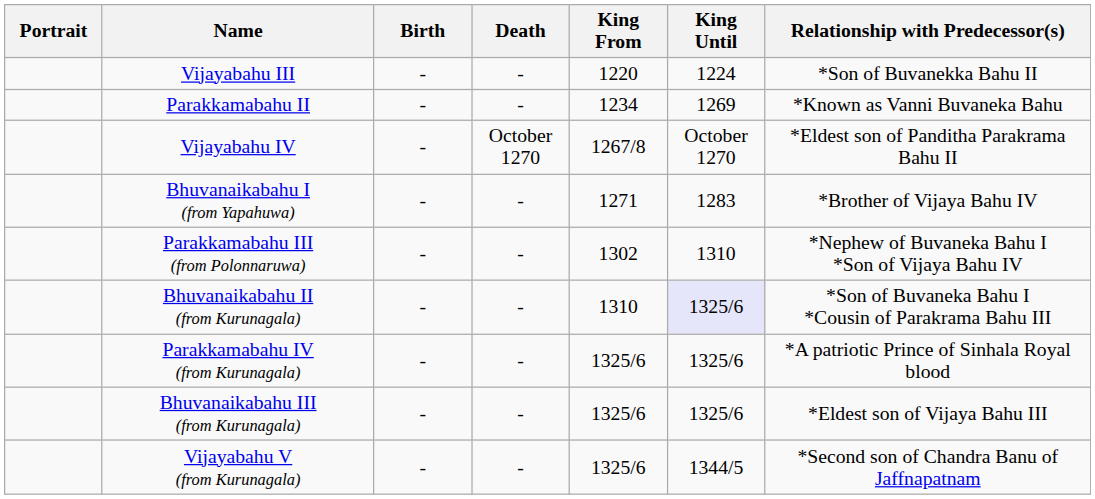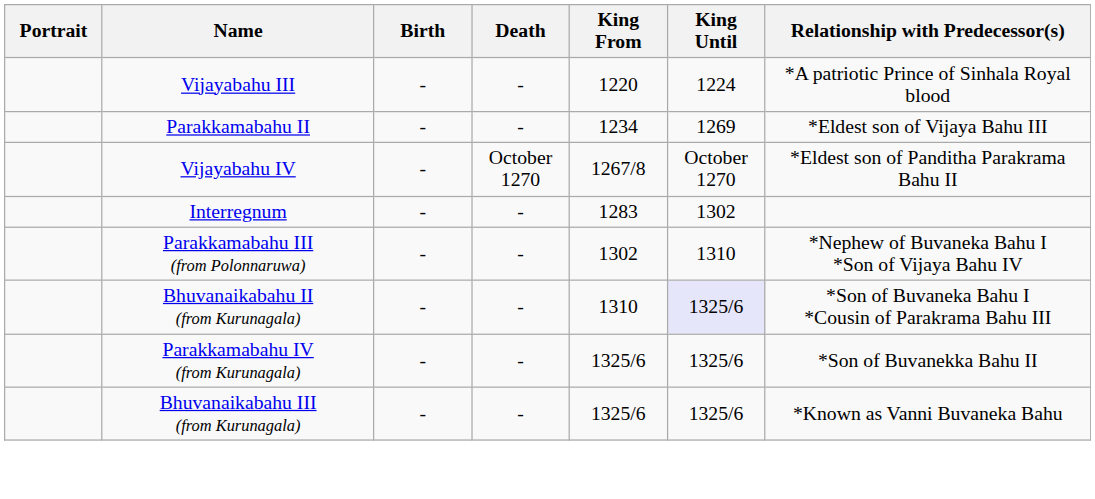 <table width=100% class="wikitable">
 <tr>
 <th width=9%>Portrait</th>
 <th width=25%>Name</th>
 <th width=9%>Birth</th>
 <th width=9%>Death</th>
 <th width=9%>King From</th>
 <th width=9%>King Until</th>
 <th width=30%>Relationship with Predecessor(s)</th>
 </tr>
 <tr>
 <td></td>
 <td align="center"><a href='#'>Vijayabahu III</a></td>
 <td align="center">-</td>
 <td align="center">-</td>
 <td align="center">1220</td>
 <td align="center">1224</td>
-<td align="center">*Son of Buvanekka Bahu II</td>
+<td align="center">*A patriotic Prince of Sinhala Royal blood</td>
 </tr>
 <tr>
 <td align="center"></td>
 <td align="center"><a href='#'>Parakkamabahu II</a></td>
 <td align="center">-</td>
 <td align="center">-</td>
 <td align="center">1234</td>
 <td align="center">1269</td>
-<td align="center">*Known as Vanni Buvaneka Bahu</td>
+<td align="center">*Eldest son of Vijaya Bahu III</td>
 </tr>
 <tr>
 <td align="center"></td>
 <td align="center"><a href='#'>Vijayabahu IV</a></td>
 <td align="center">-</td>
 <td align="center">October 1270</td>
 <td align="center">1267/8</td>
 <td align="center">October 1270</td>
 <td align="center">*Eldest son of Panditha Parakrama Bahu II</td>
 </tr>
 <tr>
-<td align="center"></td>
-<td align="center"><a href='#'>Bhuvanaikabahu I</a><br><small><em>(from Yapahuwa)</em></small></td>
+<td></td>
+<td align="center"><a href='#'>Interregnum</a></td>
 <td align="center">-</td>
 <td align="center">-</td>
-<td align="center">1271</td>
 <td align="center">1283</td>
-<td align="center">*Brother of Vijaya Bahu IV</td>
+<td align="center">1302</td>
+<td align="center"></td>
 </tr>
 <tr>
 <td></td>
 <td align="center"><a href='#'>Parakkamabahu III</a><br><small><em>(from Polonnaruwa)</em></small></td>
 <td align="center">-</td>
 <td align="center">-</td>
 <td align="center">1302</td>
 <td align="center">1310</td>
 <td align="center">*Nephew of Buvaneka Bahu I<br>*Son of Vijaya Bahu IV</td>
 </tr>
 <tr>
 <td></td>
 <td align="center"><a href='#'>Bhuvanaikabahu II</a><br><small><em>(from Kurunagala)</em></small></td>
 <td align="center">-</td>
 <td align="center">-</td>
 <td align="center">1310</td>
 <td align="center" style="background: lavender;">1325/6</td>
 <td align="center">*Son of Buvaneka Bahu I<br>*Cousin of Parakrama Bahu III</td>
 </tr>
 <tr>
 <td></td>
 <td align="center"><a href='#'>Parakkamabahu IV</a><br><small><em>(from Kurunagala)</em></small></td>
 <td align="center">-</td>
 <td align="center">-</td>
 <td align="center">1325/6</td>
 <td align="center">1325/6</td>
-<td align="center">*A patriotic Prince of Sinhala Royal blood</td>
+<td align="center">*Son of Buvanekka Bahu II</td>
 </tr>
 <tr>
 <td></td>
 <td align="center"><a href='#'>Bhuvanaikabahu III</a><br><small><em>(from Kurunagala)</em></small></td>
 <td align="center">-</td>
 <td align="center">-</td>
 <td align="center">1325/6</td>
 <td align="center">1325/6</td>
-<td align="center">*Eldest son of Vijaya Bahu III</td>
-</tr>
-<tr>
-<td></td>
-<td align="center"><a href='#'>Vijayabahu V</a><br><small><em>(from Kurunagala)</em></small></td>
-<td align="center">-</td>
-<td align="center">-</td>
-<td align="center">1325/6</td>
-<td align="center">1344/5</td>
-<td align="center">*Second son of Chandra Banu of <a href='#'>Jaffnapatnam</a></td>
+<td align="center">*Known as Vanni Buvaneka Bahu</td>
 </tr>
 </table>
